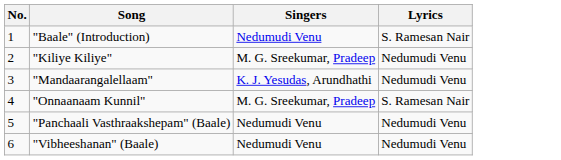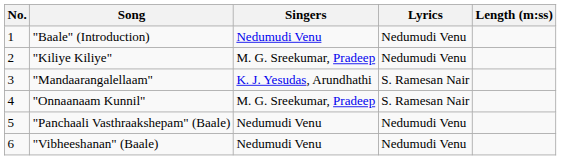 <table class="wikitable" style="font-size:95%;">
 <tr>
 <th>No.</th>
 <th>Song</th>
 <th>Singers</th>
 <th>Lyrics</th>
+<th>Length (m:ss)</th>
 </tr>
 <tr>
 <td>1</td>
 <td>"Baale" (Introduction)</td>
 <td><a href='#'>Nedumudi Venu</a></td>
-<td>S. Ramesan Nair</td>
+<td>Nedumudi Venu</td>
+<td></td>
 </tr>
 <tr>
 <td>2</td>
 <td>"Kiliye Kiliye"</td>
 <td>M. G. Sreekumar, <a href='#'>Pradeep</a></td>
 <td>Nedumudi Venu</td>
+<td></td>
 </tr>
 <tr>
 <td>3</td>
 <td>"Mandaarangalellaam"</td>
 <td><a href='#'>K. J. Yesudas</a>, Arundhathi</td>
-<td>Nedumudi Venu</td>
+<td>S. Ramesan Nair</td>
+<td></td>
 </tr>
 <tr>
 <td>4</td>
 <td>"Onnaanaam Kunnil"</td>
 <td>M. G. Sreekumar, <a href='#'>Pradeep</a></td>
 <td>S. Ramesan Nair</td>
+<td></td>
 </tr>
 <tr>
 <td>5</td>
 <td>"Panchaali Vasthraakshepam" (Baale)</td>
 <td>Nedumudi Venu</td>
 <td>Nedumudi Venu</td>
+<td></td>
 </tr>
 <tr>
 <td>6</td>
 <td>"Vibheeshanan" (Baale)</td>
 <td>Nedumudi Venu</td>
 <td>Nedumudi Venu</td>
+<td></td>
 </tr>
 </table>
